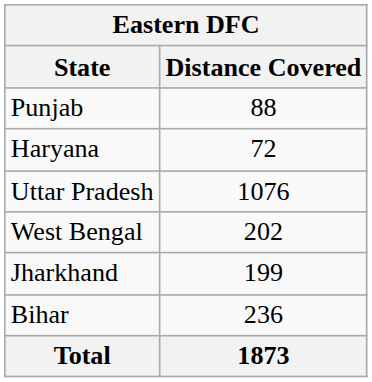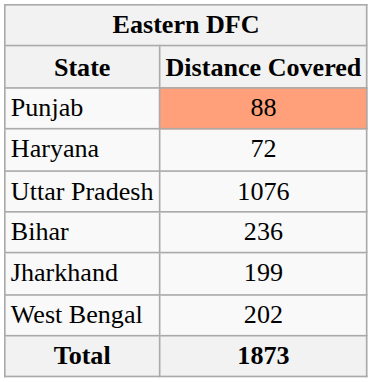 <table class="wikitable">
 <tr>
 <th colspan=2>Eastern DFC</th>
 </tr>
 <tr>
 <th>State</th>
 <th>Distance Covered</th>
 </tr>
 <tr>
 <td>Punjab</td>
-<td style="text-align:center;">88</td>
+<td style="background: lightsalmon; text-align:center;">88</td>
 </tr>
 <tr>
 <td>Haryana</td>
 <td style="text-align:center;">72</td>
 </tr>
 <tr>
 <td>Uttar Pradesh</td>
 <td style="text-align:center;">1076</td>
 </tr>
 <tr>
-<td>West Bengal</td>
-<td style="text-align:center;">202</td>
+<td>Bihar</td>
+<td style="text-align:center;">236</td>
 </tr>
 <tr>
 <td>Jharkhand</td>
 <td style="text-align:center;">199</td>
 </tr>
 <tr>
-<td>Bihar</td>
-<td style="text-align:center;">236</td>
+<td>West Bengal</td>
+<td style="text-align:center;">202</td>
 </tr>
 <tr>
 <th>Total</th>
 <th>1873</th>
 </tr>
 </table>
